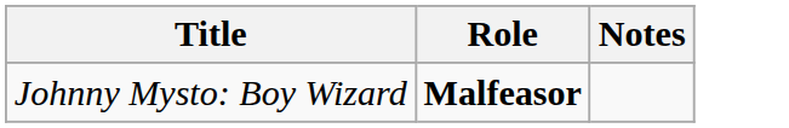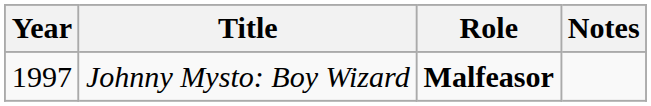 <table class="wikitable sortable plainrowheaders" style="white-space:wrap">
 <tr>
+<th>Year</th>
 <th>Title</th>
 <th>Role</th>
 <th>Notes</th>
 </tr>
 <tr>
+<td>1997</td>
 <td><em>Johnny Mysto: Boy Wizard</em></td>
 <td><strong>Malfeasor</strong></td>
 <td></td>
 </tr>
 </table>
